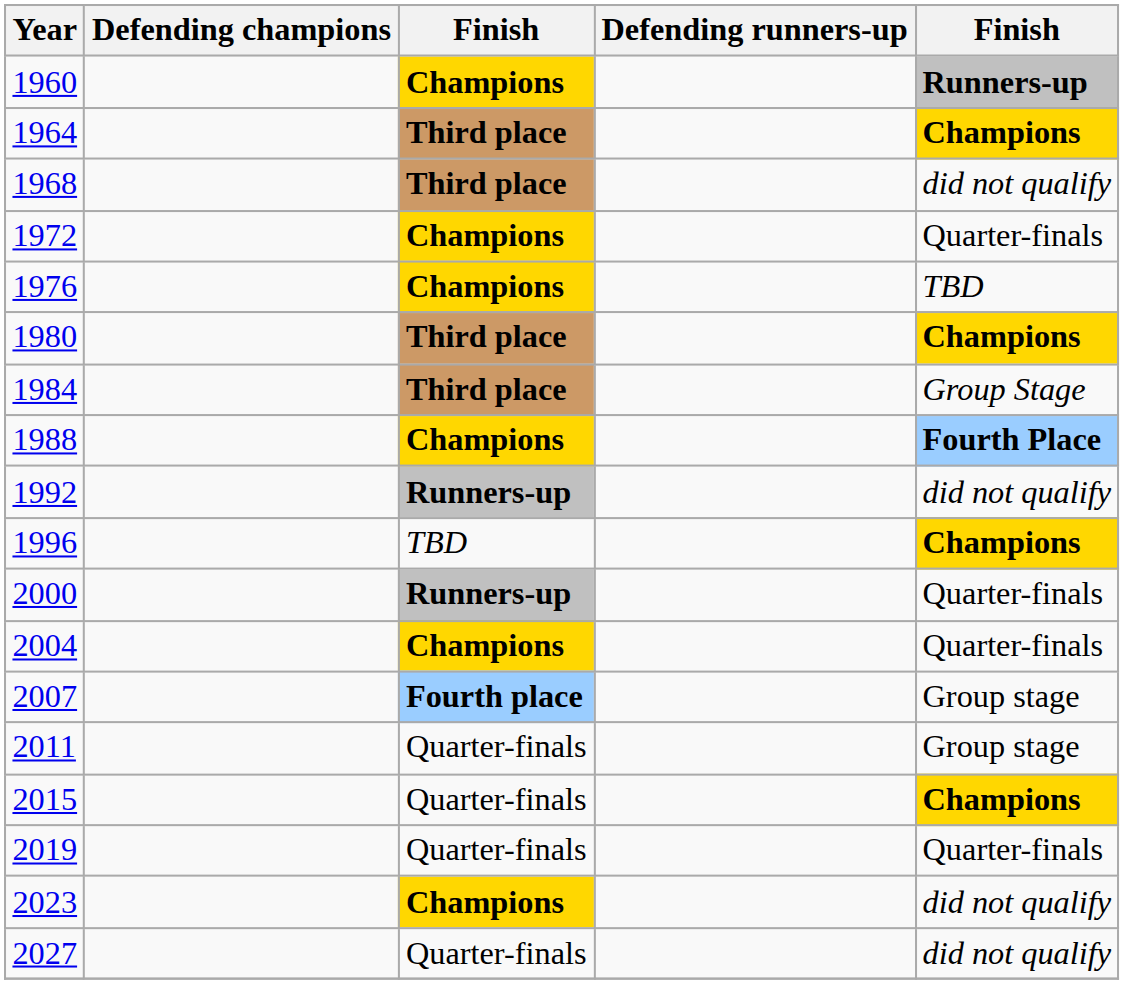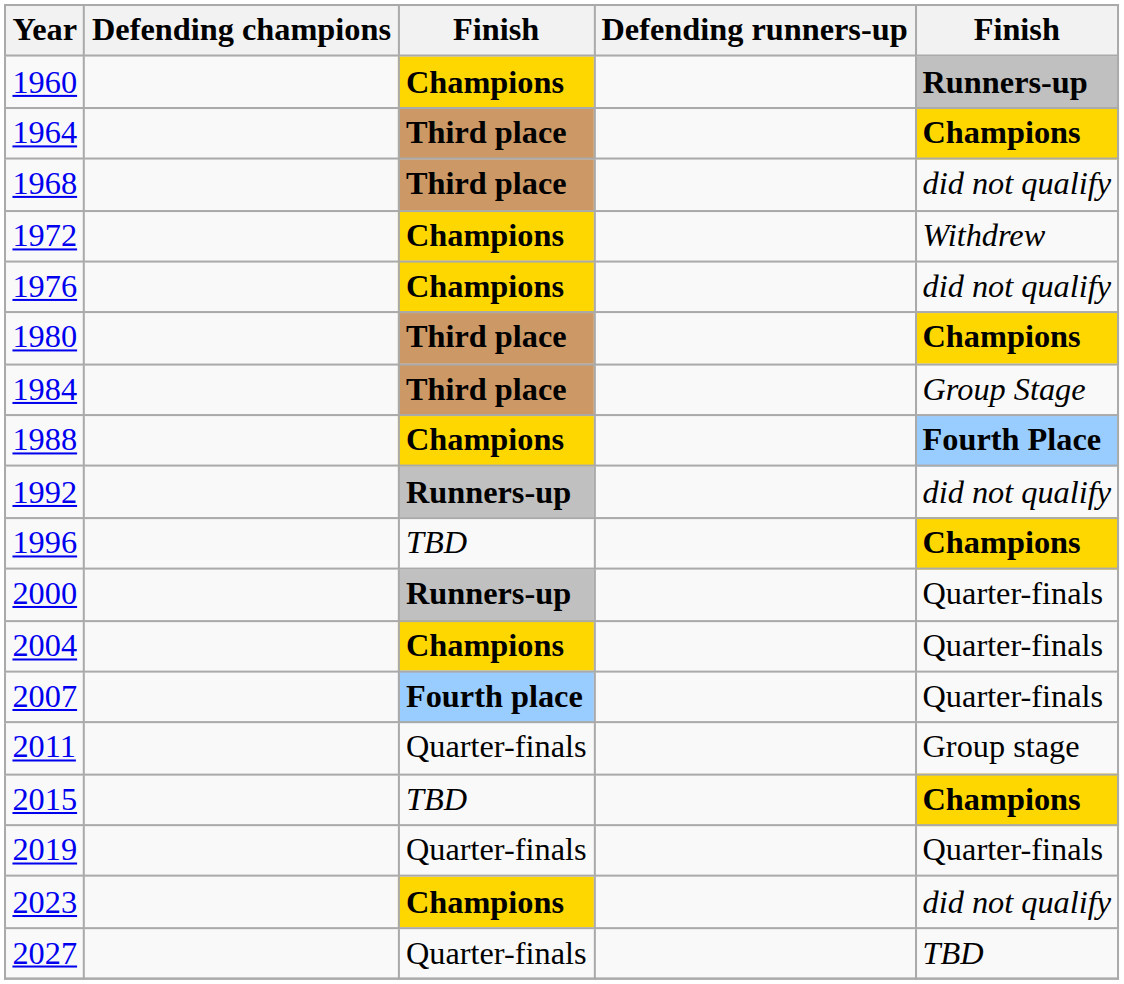 <table class="wikitable sortable">
 <tr>
 <th>Year</th>
 <th>Defending champions</th>
 <th>Finish</th>
 <th>Defending runners-up</th>
 <th>Finish</th>
 </tr>
 <tr>
 <td><a href='#'>1960</a></td>
 <td></td>
 <td bgcolor=Gold><strong>Champions</strong></td>
 <td></td>
 <td bgcolor=Silver><strong>Runners-up</strong></td>
 </tr>
 <tr>
 <td><a href='#'>1964</a></td>
 <td></td>
 <td bgcolor=#cc9966><strong>Third place</strong></td>
 <td></td>
 <td bgcolor=Gold><strong>Champions</strong></td>
 </tr>
 <tr>
 <td><a href='#'>1968</a></td>
 <td></td>
 <td bgcolor=#cc9966><strong>Third place</strong></td>
 <td></td>
 <td><em>did not qualify</em></td>
 </tr>
 <tr>
 <td><a href='#'>1972</a></td>
 <td></td>
 <td bgcolor=Gold><strong>Champions</strong></td>
 <td></td>
-<td>Quarter-finals</td>
+<td><em>Withdrew</em></td>
 </tr>
 <tr>
 <td><a href='#'>1976</a></td>
 <td></td>
 <td bgcolor=Gold><strong>Champions</strong></td>
 <td></td>
-<td><em>TBD</em></td>
+<td><em>did not qualify</em></td>
 </tr>
 <tr>
 <td><a href='#'>1980</a></td>
 <td></td>
 <td bgcolor=#cc9966><strong>Third place</strong></td>
 <td></td>
 <td bgcolor=Gold><strong>Champions</strong></td>
 </tr>
 <tr>
 <td><a href='#'>1984</a></td>
 <td></td>
 <td bgcolor=#cc9966><strong>Third place</strong></td>
 <td></td>
 <td><em>Group Stage</em></td>
 </tr>
 <tr>
 <td><a href='#'>1988</a></td>
 <td></td>
 <td bgcolor=Gold><strong>Champions</strong></td>
 <td></td>
 <td bgcolor="#9acdff"><strong>Fourth Place</strong></td>
 </tr>
 <tr>
 <td><a href='#'>1992</a></td>
 <td></td>
 <td bgcolor=Silver><strong>Runners-up</strong></td>
 <td></td>
 <td><em>did not qualify</em></td>
 </tr>
 <tr>
 <td><a href='#'>1996</a></td>
 <td></td>
 <td><em>TBD</em></td>
 <td></td>
 <td bgcolor=Gold><strong>Champions</strong></td>
 </tr>
 <tr>
 <td><a href='#'>2000</a></td>
 <td></td>
 <td bgcolor=Silver><strong>Runners-up</strong></td>
 <td></td>
 <td>Quarter-finals</td>
 </tr>
 <tr>
 <td><a href='#'>2004</a></td>
 <td></td>
 <td bgcolor=Gold><strong>Champions</strong></td>
 <td></td>
 <td>Quarter-finals</td>
 </tr>
 <tr>
 <td><a href='#'>2007</a></td>
 <td></td>
 <td bgcolor=#9acdff><strong>Fourth place</strong></td>
 <td></td>
-<td>Group stage</td>
+<td>Quarter-finals</td>
 </tr>
 <tr>
 <td><a href='#'>2011</a></td>
 <td></td>
 <td>Quarter-finals</td>
 <td></td>
 <td>Group stage</td>
 </tr>
 <tr>
 <td><a href='#'>2015</a></td>
 <td></td>
-<td>Quarter-finals</td>
+<td><em>TBD</em></td>
 <td></td>
 <td bgcolor=Gold><strong>Champions</strong></td>
 </tr>
 <tr>
 <td><a href='#'>2019</a></td>
 <td></td>
 <td>Quarter-finals</td>
 <td></td>
 <td>Quarter-finals</td>
 </tr>
 <tr>
 <td><a href='#'>2023</a></td>
 <td></td>
 <td bgcolor=Gold><strong>Champions</strong></td>
 <td></td>
 <td><em>did not qualify</em></td>
 </tr>
 <tr>
 <td><a href='#'>2027</a></td>
 <td></td>
 <td>Quarter-finals</td>
 <td></td>
-<td><em>did not qualify</em></td>
+<td><em>TBD</em></td>
 </tr>
 <tr>
 </tr>
 </table>
